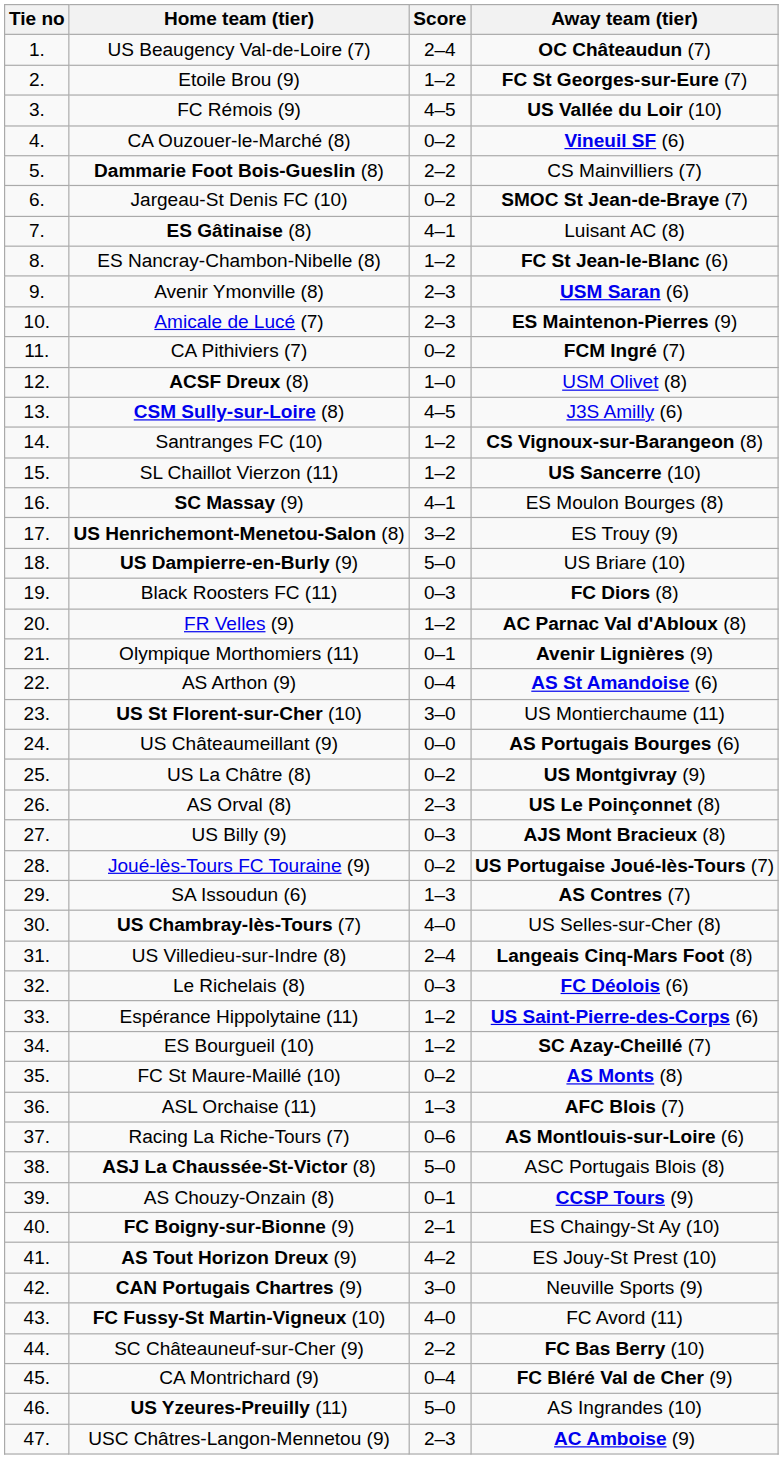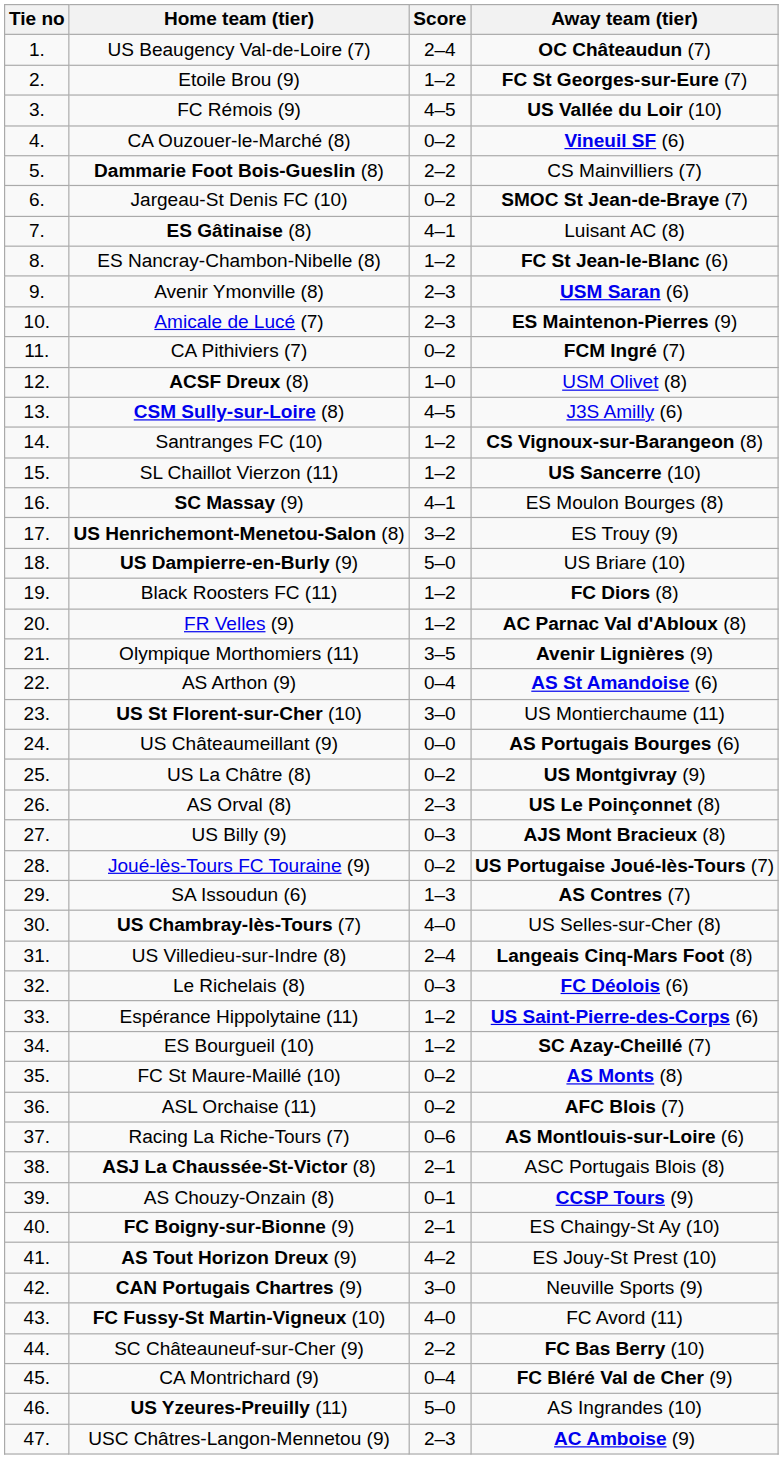 <table class="wikitable" style="text-align: center">
 <tr>
 <th>Tie no</th>
 <th>Home team (tier)</th>
 <th>Score</th>
 <th>Away team (tier)</th>
 </tr>
 <tr>
 <td>1.</td>
 <td>US Beaugency Val-de-Loire (7)</td>
 <td>2–4</td>
 <td><strong>OC Châteaudun</strong> (7)</td>
 </tr>
 <tr>
 <td>2.</td>
 <td>Etoile Brou (9)</td>
 <td>1–2</td>
 <td><strong>FC St Georges-sur-Eure</strong> (7)</td>
 </tr>
 <tr>
 <td>3.</td>
 <td>FC Rémois (9)</td>
 <td>4–5 </td>
 <td><strong>US Vallée du Loir</strong> (10)</td>
 </tr>
 <tr>
 <td>4.</td>
 <td>CA Ouzouer-le-Marché (8)</td>
 <td>0–2</td>
 <td><strong><a href='#'>Vineuil SF</a></strong> (6)</td>
 </tr>
 <tr>
 <td>5.</td>
 <td><strong>Dammarie Foot Bois-Gueslin</strong> (8)</td>
 <td>2–2 </td>
 <td>CS Mainvilliers (7)</td>
 </tr>
 <tr>
 <td>6.</td>
 <td>Jargeau-St Denis FC (10)</td>
 <td>0–2</td>
 <td><strong>SMOC St Jean-de-Braye</strong> (7)</td>
 </tr>
 <tr>
 <td>7.</td>
 <td><strong>ES Gâtinaise</strong> (8)</td>
 <td>4–1</td>
 <td>Luisant AC (8)</td>
 </tr>
 <tr>
 <td>8.</td>
 <td>ES Nancray-Chambon-Nibelle (8)</td>
 <td>1–2</td>
 <td><strong>FC St Jean-le-Blanc</strong> (6)</td>
 </tr>
 <tr>
 <td>9.</td>
 <td>Avenir Ymonville (8)</td>
 <td>2–3 </td>
 <td><strong><a href='#'>USM Saran</a></strong> (6)</td>
 </tr>
 <tr>
 <td>10.</td>
 <td><a href='#'>Amicale de Lucé</a> (7)</td>
 <td>2–3 </td>
 <td><strong>ES Maintenon-Pierres</strong> (9)</td>
 </tr>
 <tr>
 <td>11.</td>
 <td>CA Pithiviers (7)</td>
 <td>0–2</td>
 <td><strong>FCM Ingré</strong> (7)</td>
 </tr>
 <tr>
 <td>12.</td>
 <td><strong>ACSF Dreux</strong> (8)</td>
 <td>1–0 </td>
 <td><a href='#'>USM Olivet</a> (8)</td>
 </tr>
 <tr>
 <td>13.</td>
 <td><strong><a href='#'>CSM Sully-sur-Loire</a></strong> (8)</td>
 <td>4–5 </td>
 <td><a href='#'>J3S Amilly</a> (6)</td>
 </tr>
 <tr>
 <td>14.</td>
 <td>Santranges FC (10)</td>
 <td>1–2</td>
 <td><strong>CS Vignoux-sur-Barangeon</strong> (8)</td>
 </tr>
 <tr>
 <td>15.</td>
 <td>SL Chaillot Vierzon (11)</td>
 <td>1–2</td>
 <td><strong>US Sancerre</strong> (10)</td>
 </tr>
 <tr>
 <td>16.</td>
 <td><strong>SC Massay</strong> (9)</td>
 <td>4–1</td>
 <td>ES Moulon Bourges (8)</td>
 </tr>
 <tr>
 <td>17.</td>
 <td><strong>US Henrichemont-Menetou-Salon</strong> (8)</td>
 <td>3–2</td>
 <td>ES Trouy (9)</td>
 </tr>
 <tr>
 <td>18.</td>
 <td><strong>US Dampierre-en-Burly</strong> (9)</td>
 <td>5–0</td>
 <td>US Briare (10)</td>
 </tr>
 <tr>
 <td>19.</td>
 <td>Black Roosters FC (11)</td>
-<td>0–3</td>
+<td>1–2</td>
 <td><strong>FC Diors</strong> (8)</td>
 </tr>
 <tr>
 <td>20.</td>
 <td><a href='#'>FR Velles</a> (9)</td>
 <td>1–2</td>
 <td><strong>AC Parnac Val d'Abloux</strong> (8)</td>
 </tr>
 <tr>
 <td>21.</td>
 <td>Olympique Morthomiers (11)</td>
-<td>0–1</td>
+<td>3–5</td>
 <td><strong>Avenir Lignières</strong> (9)</td>
 </tr>
 <tr>
 <td>22.</td>
 <td>AS Arthon (9)</td>
 <td>0–4</td>
 <td><strong><a href='#'>AS St Amandoise</a></strong> (6)</td>
 </tr>
 <tr>
 <td>23.</td>
 <td><strong>US St Florent-sur-Cher</strong> (10)</td>
 <td>3–0</td>
 <td>US Montierchaume (11)</td>
 </tr>
 <tr>
 <td>24.</td>
 <td>US Châteaumeillant (9)</td>
 <td>0–0 </td>
 <td><strong>AS Portugais Bourges</strong> (6)</td>
 </tr>
 <tr>
 <td>25.</td>
 <td>US La Châtre (8)</td>
 <td>0–2</td>
 <td><strong>US Montgivray</strong> (9)</td>
 </tr>
 <tr>
 <td>26.</td>
 <td>AS Orval (8)</td>
 <td>2–3</td>
 <td><strong>US Le Poinçonnet</strong> (8)</td>
 </tr>
 <tr>
 <td>27.</td>
 <td>US Billy (9)</td>
 <td>0–3</td>
 <td><strong>AJS Mont Bracieux</strong> (8)</td>
 </tr>
 <tr>
 <td>28.</td>
 <td><a href='#'>Joué-lès-Tours FC Touraine</a> (9)</td>
 <td>0–2</td>
 <td><strong>US Portugaise Joué-lès-Tours</strong> (7)</td>
 </tr>
 <tr>
 <td>29.</td>
 <td>SA Issoudun (6)</td>
 <td>1–3</td>
 <td><strong>AS Contres</strong> (7)</td>
 </tr>
 <tr>
 <td>30.</td>
 <td><strong>US Chambray-lès-Tours</strong> (7)</td>
 <td>4–0</td>
 <td>US Selles-sur-Cher (8)</td>
 </tr>
 <tr>
 <td>31.</td>
 <td>US Villedieu-sur-Indre (8)</td>
 <td>2–4 </td>
 <td><strong>Langeais Cinq-Mars Foot</strong> (8)</td>
 </tr>
 <tr>
 <td>32.</td>
 <td>Le Richelais (8)</td>
 <td>0–3</td>
 <td><strong><a href='#'>FC Déolois</a></strong> (6)</td>
 </tr>
 <tr>
 <td>33.</td>
 <td>Espérance Hippolytaine (11)</td>
 <td>1–2</td>
 <td><strong><a href='#'>US Saint-Pierre-des-Corps</a></strong> (6)</td>
 </tr>
 <tr>
 <td>34.</td>
 <td>ES Bourgueil (10)</td>
 <td>1–2</td>
 <td><strong>SC Azay-Cheillé</strong> (7)</td>
 </tr>
 <tr>
 <td>35.</td>
 <td>FC St Maure-Maillé (10)</td>
 <td>0–2</td>
 <td><strong><a href='#'>AS Monts</a></strong> (8)</td>
 </tr>
 <tr>
 <td>36.</td>
 <td>ASL Orchaise (11)</td>
-<td>1–3</td>
+<td>0–2</td>
 <td><strong>AFC Blois</strong> (7)</td>
 </tr>
 <tr>
 <td>37.</td>
 <td>Racing La Riche-Tours (7)</td>
 <td>0–6</td>
 <td><strong>AS Montlouis-sur-Loire</strong> (6)</td>
 </tr>
 <tr>
 <td>38.</td>
 <td><strong>ASJ La Chaussée-St-Victor</strong> (8)</td>
-<td>5–0</td>
+<td>2–1</td>
 <td>ASC Portugais Blois (8)</td>
 </tr>
 <tr>
 <td>39.</td>
 <td>AS Chouzy-Onzain (8)</td>
 <td>0–1</td>
 <td><strong><a href='#'>CCSP Tours</a></strong> (9)</td>
 </tr>
 <tr>
 <td>40.</td>
 <td><strong>FC Boigny-sur-Bionne</strong> (9)</td>
 <td>2–1</td>
 <td>ES Chaingy-St Ay (10)</td>
 </tr>
 <tr>
 <td>41.</td>
 <td><strong>AS Tout Horizon Dreux</strong> (9)</td>
 <td>4–2</td>
 <td>ES Jouy-St Prest (10)</td>
 </tr>
 <tr>
 <td>42.</td>
 <td><strong>CAN Portugais Chartres</strong> (9)</td>
 <td>3–0</td>
 <td>Neuville Sports (9)</td>
 </tr>
 <tr>
 <td>43.</td>
 <td><strong>FC Fussy-St Martin-Vigneux</strong> (10)</td>
 <td>4–0</td>
 <td>FC Avord (11)</td>
 </tr>
 <tr>
 <td>44.</td>
 <td>SC Châteauneuf-sur-Cher (9)</td>
 <td>2–2 </td>
 <td><strong>FC Bas Berry</strong> (10)</td>
 </tr>
 <tr>
 <td>45.</td>
 <td>CA Montrichard (9)</td>
 <td>0–4</td>
 <td><strong>FC Bléré Val de Cher</strong> (9)</td>
 </tr>
 <tr>
 <td>46.</td>
 <td><strong>US Yzeures-Preuilly</strong> (11)</td>
 <td>5–0</td>
 <td>AS Ingrandes (10)</td>
 </tr>
 <tr>
 <td>47.</td>
 <td>USC Châtres-Langon-Mennetou (9)</td>
 <td>2–3 </td>
 <td><strong><a href='#'>AC Amboise</a></strong> (9)</td>
 </tr>
 </table>
